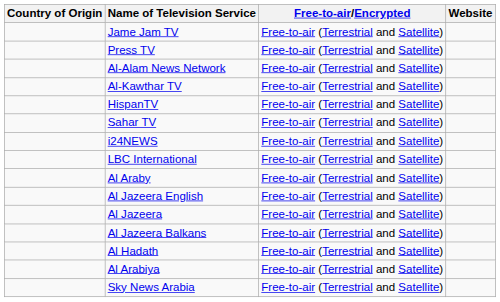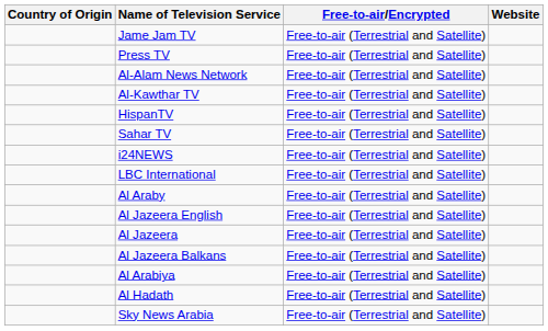 <table class="wikitable">
 <tr>
 <th>Country of Origin</th>
 <th>Name of Television Service</th>
 <th><a href='#'>Free-to-air</a>/<a href='#'>Encrypted</a></th>
 <th>Website</th>
 </tr>
 <tr>
 <td></td>
 <td><a href='#'>Jame Jam TV</a></td>
 <td><a href='#'>Free-to-air</a> (<a href='#'>Terrestrial</a> and <a href='#'>Satellite</a>)</td>
 <td></td>
 </tr>
 <tr>
 <td></td>
 <td><a href='#'>Press TV</a></td>
 <td><a href='#'>Free-to-air</a> (<a href='#'>Terrestrial</a> and <a href='#'>Satellite</a>)</td>
 <td></td>
 </tr>
 <tr>
 <td></td>
 <td><a href='#'>Al-Alam News Network</a></td>
 <td><a href='#'>Free-to-air</a> (<a href='#'>Terrestrial</a> and <a href='#'>Satellite</a>)</td>
 <td></td>
 </tr>
 <tr>
 <td></td>
 <td><a href='#'>Al-Kawthar TV</a></td>
 <td><a href='#'>Free-to-air</a> (<a href='#'>Terrestrial</a> and <a href='#'>Satellite</a>)</td>
 <td></td>
 </tr>
 <tr>
 <td></td>
 <td><a href='#'>HispanTV</a></td>
 <td><a href='#'>Free-to-air</a> (<a href='#'>Terrestrial</a> and <a href='#'>Satellite</a>)</td>
 <td></td>
 </tr>
 <tr>
 <td></td>
 <td><a href='#'>Sahar TV</a></td>
 <td><a href='#'>Free-to-air</a> (<a href='#'>Terrestrial</a> and <a href='#'>Satellite</a>)</td>
 <td></td>
 </tr>
 <tr>
 <td></td>
 <td><a href='#'>i24NEWS</a></td>
 <td><a href='#'>Free-to-air</a> (<a href='#'>Terrestrial</a> and <a href='#'>Satellite</a>)</td>
 <td></td>
 </tr>
 <tr>
 <td></td>
 <td><a href='#'>LBC International</a></td>
 <td><a href='#'>Free-to-air</a> (<a href='#'>Terrestrial</a> and <a href='#'>Satellite</a>)</td>
 <td></td>
 </tr>
 <tr>
 <td></td>
 <td><a href='#'>Al Araby</a></td>
 <td><a href='#'>Free-to-air</a> (<a href='#'>Terrestrial</a> and <a href='#'>Satellite</a>)</td>
 <td></td>
 </tr>
 <tr>
 <td></td>
 <td><a href='#'>Al Jazeera English</a></td>
 <td><a href='#'>Free-to-air</a> (<a href='#'>Terrestrial</a> and <a href='#'>Satellite</a>)</td>
 <td></td>
 </tr>
 <tr>
 <td></td>
 <td><a href='#'>Al Jazeera</a></td>
 <td><a href='#'>Free-to-air</a> (<a href='#'>Terrestrial</a> and <a href='#'>Satellite</a>)</td>
 <td></td>
 </tr>
 <tr>
 <td></td>
 <td><a href='#'>Al Jazeera Balkans</a></td>
 <td><a href='#'>Free-to-air</a> (<a href='#'>Terrestrial</a> and <a href='#'>Satellite</a>)</td>
 <td></td>
 </tr>
 <tr>
 <td></td>
-<td><a href='#'>Al Hadath</a></td>
+<td><a href='#'>Al Arabiya</a></td>
 <td><a href='#'>Free-to-air</a> (<a href='#'>Terrestrial</a> and <a href='#'>Satellite</a>)</td>
 <td></td>
 </tr>
 <tr>
 <td></td>
-<td><a href='#'>Al Arabiya</a></td>
+<td><a href='#'>Al Hadath</a></td>
 <td><a href='#'>Free-to-air</a> (<a href='#'>Terrestrial</a> and <a href='#'>Satellite</a>)</td>
 <td></td>
 </tr>
 <tr>
 <td></td>
 <td><a href='#'>Sky News Arabia</a></td>
 <td><a href='#'>Free-to-air</a> (<a href='#'>Terrestrial</a> and <a href='#'>Satellite</a>)</td>
 <td></td>
 </tr>
 </table>
